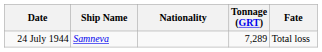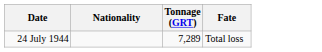 <table class="wikitable sortable">
 <tr>
 <th width="100px">Date</th>
-<th width="100px">Ship Name</th>
 <th width="140px">Nationality</th>
 <th width="25px">Tonnage <br>(<a href='#'>GRT</a>)</th>
 <th width="70px">Fate</th>
 </tr>
 <tr>
 <td align="right">24 July 1944</td>
-<td align="left"><a href='#'><em>Samneva</em></a></td>
 <td align="left"></td>
 <td align="right">7,289</td>
 <td align="left">Total loss</td>
 </tr>
 </table>
